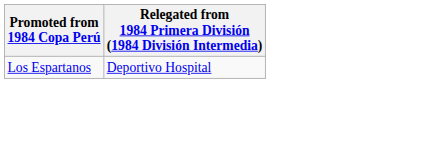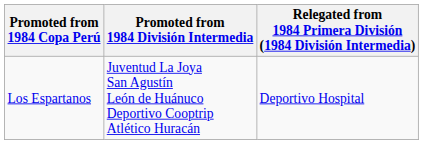 <table class="wikitable">
 <tr>
 <th>Promoted from<br><a href='#'>1984 Copa Perú</a></th>
+<th>Promoted from<br><a href='#'>1984 División Intermedia</a></th>
 <th>Relegated from<br><a href='#'>1984 Primera División</a><br>(<a href='#'>1984 División Intermedia</a>)</th>
 </tr>
 <tr>
 <td> <a href='#'>Los Espartanos</a> </td>
+<td> <a href='#'>Juventud La Joya</a> <br> <a href='#'>San Agustín</a> <br> <a href='#'>León de Huánuco</a> <br> <a href='#'>Deportivo Cooptrip</a> <br> <a href='#'>Atlético Huracán</a> </td>
 <td> <a href='#'>Deportivo Hospital</a> </td>
 </tr>
 </table>
